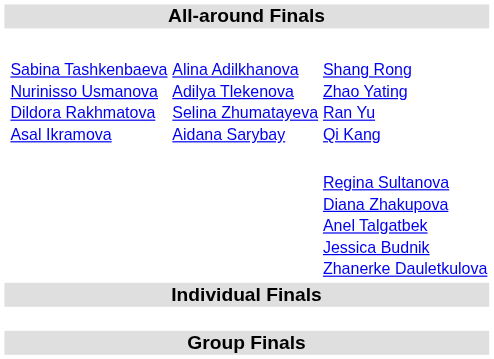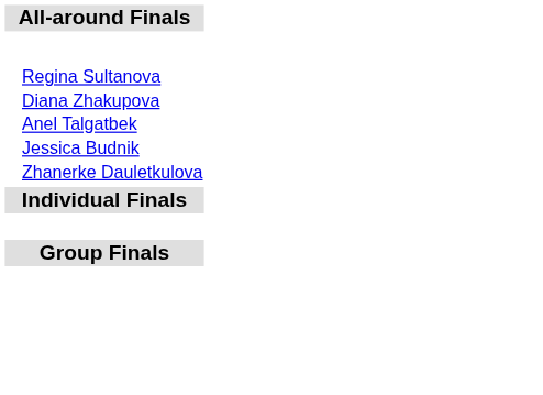 <table>
 <tr bgcolor="DFDFDF">
 <td colspan="4" align="center"><strong>All-around Finals</strong></td>
 </tr>
 <tr>
 <th scope=row style="text-align:left"></th>
 <td></td>
 <td></td>
 <td></td>
-</tr>
-<tr>
-<th scope=row style="text-align:left"></th>
-<td valign="top"><br><small><a href='#'>Sabina Tashkenbaeva</a><br><a href='#'>Nurinisso Usmanova</a><br><a href='#'>Dildora Rakhmatova</a><br><a href='#'>Asal Ikramova</a></small></td>
-<td valign="top"><br><small><a href='#'>Alina Adilkhanova</a><br><a href='#'>Adilya Tlekenova</a><br><a href='#'>Selina Zhumatayeva</a><br><a href='#'>Aidana Sarybay</a></small></td>
-<td valign="top"><br><small><a href='#'>Shang Rong</a><br><a href='#'>Zhao Yating</a><br><a href='#'>Ran Yu</a><br><a href='#'>Qi Kang</a></small></td>
 </tr>
 <tr>
 <th scope=row style="text-align:left"> </th>
 <td valign="top"></td>
 <td valign="top"></td>
 <td valign="top"><br><small><a href='#'>Regina Sultanova</a><br><a href='#'>Diana Zhakupova</a><br><a href='#'>Anel Talgatbek</a><br><a href='#'>Jessica Budnik</a><br><a href='#'>Zhanerke Dauletkulova</a></small></td>
 </tr>
 <tr bgcolor="DFDFDF">
 <td colspan="4" align="center"><strong>Individual Finals</strong></td>
 </tr>
 <tr>
 <th scope=row style="text-align:left"> </th>
 <td></td>
 <td></td>
 <td></td>
 </tr>
 <tr>
 <th scope=row style="text-align:left"> </th>
 <td></td>
 <td></td>
 <td></td>
 </tr>
 <tr>
 <th scope=row style="text-align:left"> </th>
 <td></td>
 <td></td>
 <td></td>
 </tr>
 <tr>
 <th scope=row style="text-align:left"> </th>
 <td></td>
 <td></td>
 <td></td>
 </tr>
 <tr>
 </tr>
 <tr bgcolor="DFDFDF">
 <td colspan="4" align="center"><strong>Group Finals</strong></td>
 </tr>
 <tr>
 <th scope=row style="text-align:left"> </th>
 <td valign="top"></td>
 <td valign="top"></td>
 <td valign="top"></td>
 </tr>
 <tr>
 <th scope=row style="text-align:left"></th>
 <td valign="top"></td>
 <td valign="top"></td>
 <td valign="top"></td>
 </tr>
 <tr>
 </tr>
 </table>
